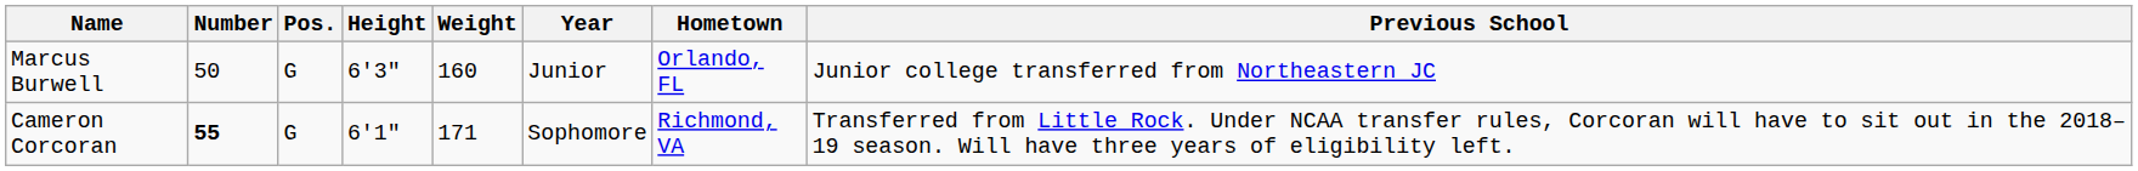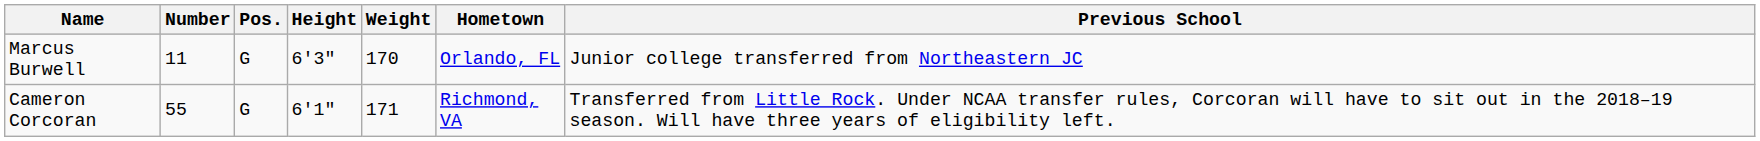 <table class="wikitable sortable" border="1">
 <tr>
 <th>Name</th>
 <th>Number</th>
 <th>Pos.</th>
 <th>Height</th>
 <th>Weight</th>
-<th>Year</th>
 <th>Hometown</th>
 <th class="unsortable">Previous School</th>
 </tr>
 <tr>
 <td>Marcus Burwell</td>
-<td>50</td>
+<td>11</td>
 <td>G</td>
 <td>6'3"</td>
-<td>160</td>
-<td>Junior</td>
+<td>170</td>
 <td><a href='#'>Orlando, FL</a></td>
 <td>Junior college transferred from <a href='#'>Northeastern JC</a></td>
 </tr>
 <tr>
 <td>Cameron Corcoran</td>
-<td><strong>55</strong></td>
+<td>55</td>
 <td>G</td>
 <td>6'1"</td>
 <td>171</td>
-<td>Sophomore</td>
 <td><a href='#'>Richmond, VA</a></td>
 <td>Transferred from <a href='#'>Little Rock</a>. Under NCAA transfer rules, Corcoran will have to sit out in the 2018–19 season. Will have three years of eligibility left.</td>
 </tr>
 </table>
